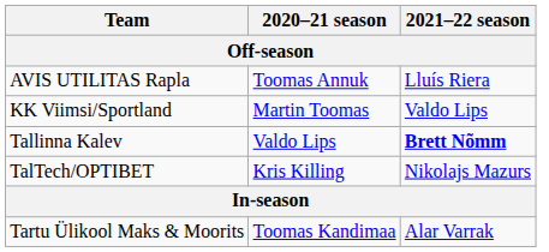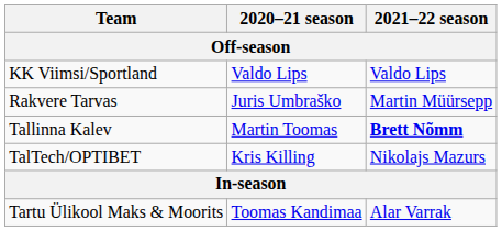 <table class="wikitable">
 <tr>
 <th>Team</th>
 <th>2020–21 season</th>
 <th>2021–22 season</th>
 </tr>
 <tr>
 <th colspan=3>Off-season</th>
 </tr>
 <tr>
-<td>AVIS UTILITAS Rapla</td>
-<td> <a href='#'>Toomas Annuk</a></td>
-<td> <a href='#'>Lluís Riera</a></td>
-</tr>
-<tr>
 <td>KK Viimsi/Sportland</td>
-<td> <a href='#'>Martin Toomas</a></td>
+<td> <a href='#'>Valdo Lips</a></td>
 <td> <a href='#'>Valdo Lips</a></td>
 </tr>
 <tr>
+<td>Rakvere Tarvas</td>
+<td> <a href='#'>Juris Umbraško</a></td>
+<td> <a href='#'>Martin Müürsepp</a></td>
+</tr>
+<tr>
 <td>Tallinna Kalev</td>
-<td> <a href='#'>Valdo Lips</a></td>
+<td> <a href='#'>Martin Toomas</a></td>
 <td><strong> <a href='#'>Brett Nõmm</a></strong></td>
 </tr>
 <tr>
 <td>TalTech/OPTIBET</td>
 <td> <a href='#'>Kris Killing</a></td>
 <td> <a href='#'>Nikolajs Mazurs</a></td>
 </tr>
 <tr>
 <th colspan=3>In-season</th>
 </tr>
 <tr>
 <td>Tartu Ülikool Maks & Moorits</td>
 <td> <a href='#'>Toomas Kandimaa</a></td>
 <td> <a href='#'>Alar Varrak</a></td>
 </tr>
 </table>
